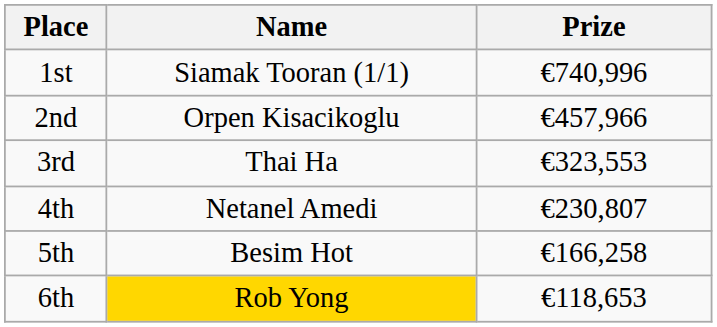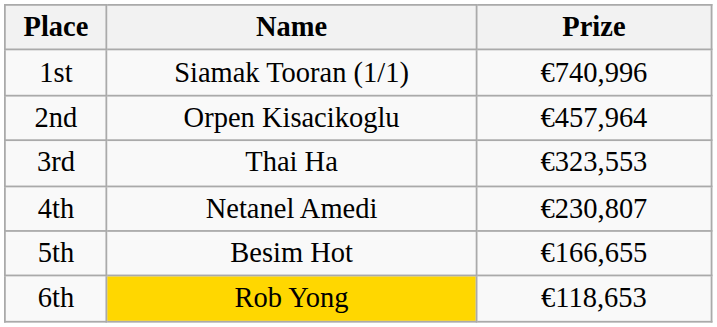 <table class="wikitable">
 <tr>
 <th width="50">Place</th>
 <th width="200">Name</th>
 <th width="125">Prize</th>
 </tr>
 <tr>
 <td align = "center">1st</td>
 <td align = "center">Siamak Tooran (1/1)</td>
 <td align = "center">€740,996</td>
 </tr>
 <tr>
 <td align = "center">2nd</td>
 <td align = "center">Orpen Kisacikoglu</td>
-<td align = "center">€457,966</td>
+<td align = "center">€457,964</td>
 </tr>
 <tr>
 <td align = "center">3rd</td>
 <td align = "center">Thai Ha</td>
 <td align = "center">€323,553</td>
 </tr>
 <tr>
 <td align = "center">4th</td>
 <td align = "center">Netanel Amedi</td>
 <td align = "center">€230,807</td>
 </tr>
 <tr>
 <td align = "center">5th</td>
 <td align = "center">Besim Hot</td>
-<td align = "center">€166,258</td>
+<td align = "center">€166,655</td>
 </tr>
 <tr>
 <td align = "center">6th</td>
 <td align = "center" style="background: gold;">Rob Yong</td>
 <td align = "center">€118,653</td>
 </tr>
 </table>
